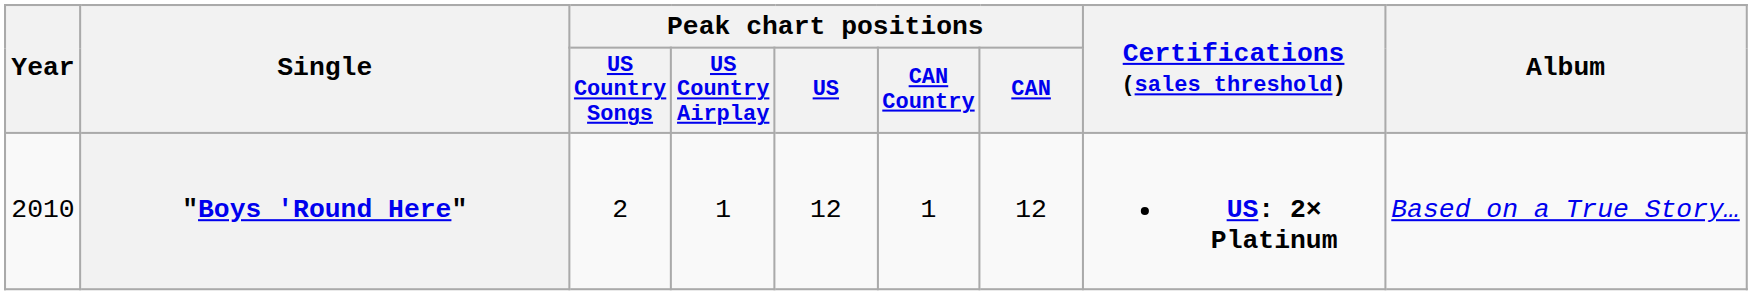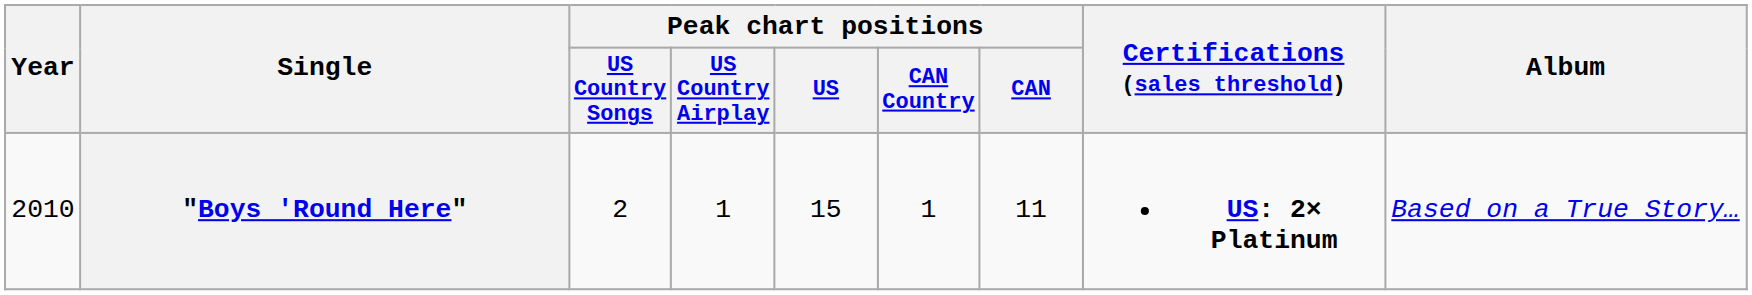 <table class="wikitable plainrowheaders" style="text-align:center;">
 <tr>
 <th rowspan="2">Year</th>
 <th rowspan="2" style="width:18em;">Single</th>
 <th colspan="5">Peak chart positions</th>
 <th rowspan="2" style="width:11em;"><a href='#'>Certifications</a><br><small>(<a href='#'>sales threshold</a>)</small></th>
 <th rowspan="2">Album</th>
 </tr>
 <tr style="font-size:smaller;">
 <th style="width:45px;"><a href='#'>US Country Songs</a><br></th>
 <th style="width:45px;"><a href='#'>US Country Airplay</a><br></th>
 <th style="width:45px;"><a href='#'>US</a><br></th>
 <th style="width:45px;"><a href='#'>CAN Country</a><br></th>
 <th style="width:45px;"><a href='#'>CAN</a><br></th>
 </tr>
 <tr>
 <td>2010</td>
 <th scope="row">"<a href='#'>Boys 'Round Here</a>"<br></th>
 <td>2</td>
 <td>1</td>
-<td>12</td>
+<td>15</td>
 <td>1</td>
-<td>12</td>
+<td>11</td>
 <td><strong><br><ul><li><a href='#'>US</a>: 2× Platinum</li></ul></strong></td>
 <td><em><a href='#'>Based on a True Story…</a></em></td>
 </tr>
 </table>
